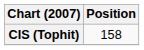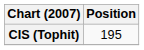 <table class="wikitable plainrowheaders" style="text-align:center;">
 <tr>
 <th scope="col">Chart (2007)</th>
 <th scope="col">Position</th>
 </tr>
 <tr>
 <th scope="row">CIS (Tophit)</th>
-<td>158</td>
+<td>195</td>
 </tr>
 <tr>
 </tr>
 </table>
